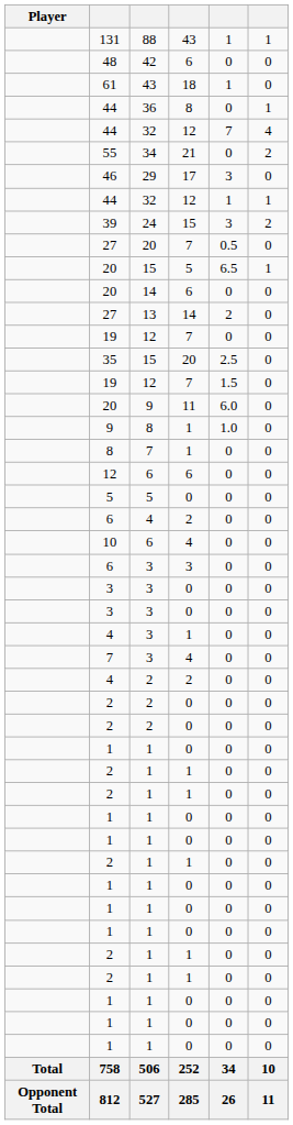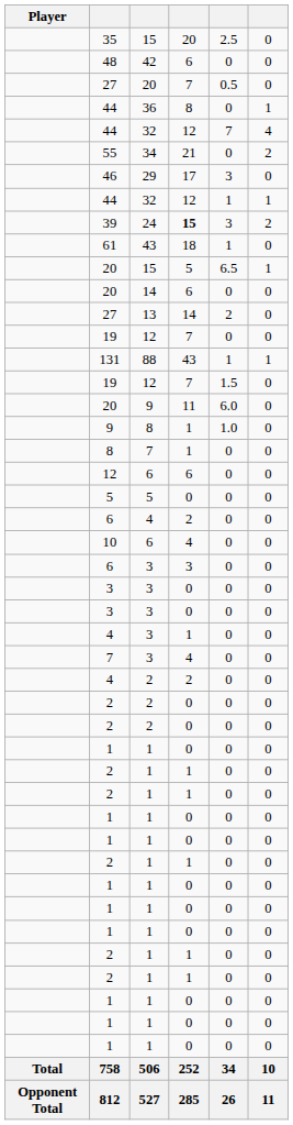 <table class="wikitable sortable" style="text-align:center; width:50%; font-size:95%;">
 <tr>
 <th width="30%">Player</th>
 <th width="14%"></th>
 <th width="14%"></th>
 <th width="14%"></th>
 <th width="14%"></th>
 <th width="14%"></th>
 </tr>
 <tr>
 <td align=left></td>
-<td>131</td>
-<td>88</td>
-<td>43</td>
-<td>1</td>
-<td>1</td>
+<td>35</td>
+<td>15</td>
+<td>20</td>
+<td>2.5</td>
+<td>0</td>
 </tr>
 <tr>
 <td align=left></td>
 <td>48</td>
 <td>42</td>
 <td>6</td>
 <td>0</td>
 <td>0</td>
 </tr>
 <tr>
 <td align=left></td>
-<td>61</td>
-<td>43</td>
-<td>18</td>
-<td>1</td>
+<td>27</td>
+<td>20</td>
+<td>7</td>
+<td>0.5</td>
 <td>0</td>
 </tr>
 <tr>
 <td align=left></td>
 <td>44</td>
 <td>36</td>
 <td>8</td>
 <td>0</td>
 <td>1</td>
 </tr>
 <tr>
 <td align=left></td>
 <td>44</td>
 <td>32</td>
 <td>12</td>
 <td>7</td>
 <td>4</td>
 </tr>
 <tr>
 <td align=left></td>
 <td>55</td>
 <td>34</td>
 <td>21</td>
 <td>0</td>
 <td>2</td>
 </tr>
 <tr>
 <td align=left></td>
 <td>46</td>
 <td>29</td>
 <td>17</td>
 <td>3</td>
 <td>0</td>
 </tr>
 <tr>
 <td align=left></td>
 <td>44</td>
 <td>32</td>
 <td>12</td>
 <td>1</td>
 <td>1</td>
 </tr>
 <tr>
 <td align=left></td>
 <td>39</td>
 <td>24</td>
-<td>15</td>
+<td><strong>15</strong></td>
 <td>3</td>
 <td>2</td>
 </tr>
 <tr>
 <td align=left></td>
-<td>27</td>
-<td>20</td>
-<td>7</td>
-<td>0.5</td>
+<td>61</td>
+<td>43</td>
+<td>18</td>
+<td>1</td>
 <td>0</td>
 </tr>
 <tr>
 <td align=left></td>
 <td>20</td>
 <td>15</td>
 <td>5</td>
 <td>6.5</td>
 <td>1</td>
 </tr>
 <tr>
 <td align=left></td>
 <td>20</td>
 <td>14</td>
 <td>6</td>
 <td>0</td>
 <td>0</td>
 </tr>
 <tr>
 <td align=left></td>
 <td>27</td>
 <td>13</td>
 <td>14</td>
 <td>2</td>
 <td>0</td>
 </tr>
 <tr>
 <td align=left></td>
 <td>19</td>
 <td>12</td>
 <td>7</td>
 <td>0</td>
 <td>0</td>
 </tr>
 <tr>
 <td align=left></td>
-<td>35</td>
-<td>15</td>
-<td>20</td>
-<td>2.5</td>
-<td>0</td>
+<td>131</td>
+<td>88</td>
+<td>43</td>
+<td>1</td>
+<td>1</td>
 </tr>
 <tr>
 <td align=left></td>
 <td>19</td>
 <td>12</td>
 <td>7</td>
 <td>1.5</td>
 <td>0</td>
 </tr>
 <tr>
 <td align=left></td>
 <td>20</td>
 <td>9</td>
 <td>11</td>
 <td>6.0</td>
 <td>0</td>
 </tr>
 <tr>
 <td align=left></td>
 <td>9</td>
 <td>8</td>
 <td>1</td>
 <td>1.0</td>
 <td>0</td>
 </tr>
 <tr>
 <td align=left></td>
 <td>8</td>
 <td>7</td>
 <td>1</td>
 <td>0</td>
 <td>0</td>
 </tr>
 <tr>
 <td align=left></td>
 <td>12</td>
 <td>6</td>
 <td>6</td>
 <td>0</td>
 <td>0</td>
 </tr>
 <tr>
 <td align=left></td>
 <td>5</td>
 <td>5</td>
 <td>0</td>
 <td>0</td>
 <td>0</td>
 </tr>
 <tr>
 <td align=left></td>
 <td>6</td>
 <td>4</td>
 <td>2</td>
 <td>0</td>
 <td>0</td>
 </tr>
 <tr>
 <td align=left></td>
 <td>10</td>
 <td>6</td>
 <td>4</td>
 <td>0</td>
 <td>0</td>
 </tr>
 <tr>
 <td align=left></td>
 <td>6</td>
 <td>3</td>
 <td>3</td>
 <td>0</td>
 <td>0</td>
 </tr>
 <tr>
 <td align=left></td>
 <td>3</td>
 <td>3</td>
 <td>0</td>
 <td>0</td>
 <td>0</td>
 </tr>
 <tr>
 <td align=left></td>
 <td>3</td>
 <td>3</td>
 <td>0</td>
 <td>0</td>
 <td>0</td>
 </tr>
 <tr>
 <td align=left></td>
 <td>4</td>
 <td>3</td>
 <td>1</td>
 <td>0</td>
 <td>0</td>
 </tr>
 <tr>
 <td align=left></td>
 <td>7</td>
 <td>3</td>
 <td>4</td>
 <td>0</td>
 <td>0</td>
 </tr>
 <tr>
 <td align=left></td>
 <td>4</td>
 <td>2</td>
 <td>2</td>
 <td>0</td>
 <td>0</td>
 </tr>
 <tr>
 <td align=left></td>
 <td>2</td>
 <td>2</td>
 <td>0</td>
 <td>0</td>
 <td>0</td>
 </tr>
 <tr>
 <td align=left></td>
 <td>2</td>
 <td>2</td>
 <td>0</td>
 <td>0</td>
 <td>0</td>
 </tr>
 <tr>
 <td align=left></td>
 <td>1</td>
 <td>1</td>
 <td>0</td>
 <td>0</td>
 <td>0</td>
 </tr>
 <tr>
 <td align=left></td>
 <td>2</td>
 <td>1</td>
 <td>1</td>
 <td>0</td>
 <td>0</td>
 </tr>
 <tr>
 <td align=left></td>
 <td>2</td>
 <td>1</td>
 <td>1</td>
 <td>0</td>
 <td>0</td>
 </tr>
 <tr>
 <td align=left></td>
 <td>1</td>
 <td>1</td>
 <td>0</td>
 <td>0</td>
 <td>0</td>
 </tr>
 <tr>
 <td align=left></td>
 <td>1</td>
 <td>1</td>
 <td>0</td>
 <td>0</td>
 <td>0</td>
 </tr>
 <tr>
 <td align=left></td>
 <td>2</td>
 <td>1</td>
 <td>1</td>
 <td>0</td>
 <td>0</td>
 </tr>
 <tr>
 <td align=left></td>
 <td>1</td>
 <td>1</td>
 <td>0</td>
 <td>0</td>
 <td>0</td>
 </tr>
 <tr>
 <td align=left></td>
 <td>1</td>
 <td>1</td>
 <td>0</td>
 <td>0</td>
 <td>0</td>
 </tr>
 <tr>
 <td align=left></td>
 <td>1</td>
 <td>1</td>
 <td>0</td>
 <td>0</td>
 <td>0</td>
 </tr>
 <tr>
 <td align=left></td>
 <td>2</td>
 <td>1</td>
 <td>1</td>
 <td>0</td>
 <td>0</td>
 </tr>
 <tr>
 <td align=left></td>
 <td>2</td>
 <td>1</td>
 <td>1</td>
 <td>0</td>
 <td>0</td>
 </tr>
 <tr>
 <td align=left></td>
 <td>1</td>
 <td>1</td>
 <td>0</td>
 <td>0</td>
 <td>0</td>
 </tr>
 <tr>
 <td align=left></td>
 <td>1</td>
 <td>1</td>
 <td>0</td>
 <td>0</td>
 <td>0</td>
 </tr>
 <tr>
 <td align=left></td>
 <td>1</td>
 <td>1</td>
 <td>0</td>
 <td>0</td>
 <td>0</td>
 </tr>
 <tr>
 <th>Total</th>
 <th>758</th>
 <th>506</th>
 <th>252</th>
 <th>34</th>
 <th>10</th>
 </tr>
 <tr>
 <th>Opponent Total</th>
 <th>812</th>
 <th>527</th>
 <th>285</th>
 <th>26</th>
 <th>11</th>
 </tr>
 </table>
